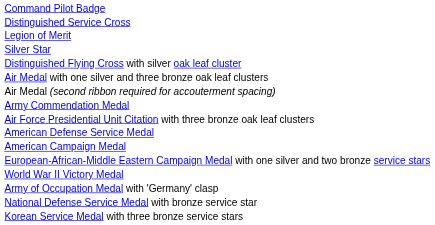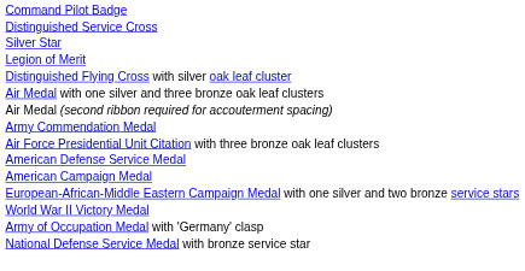 <table>
 <tr>
 <td></td>
 <td><a href='#'>Command Pilot Badge</a></td>
 </tr>
 <tr>
 <td></td>
 <td><a href='#'>Distinguished Service Cross</a></td>
 </tr>
 <tr>
 <td></td>
-<td><a href='#'>Legion of Merit</a></td>
+<td><a href='#'>Silver Star</a></td>
 </tr>
 <tr>
 <td></td>
-<td><a href='#'>Silver Star</a></td>
+<td><a href='#'>Legion of Merit</a></td>
 </tr>
 <tr>
 <td></td>
 <td><a href='#'>Distinguished Flying Cross</a> with silver <a href='#'>oak leaf cluster</a></td>
 </tr>
 <tr>
 <td></td>
 <td><a href='#'>Air Medal</a> with one silver and three bronze oak leaf clusters</td>
 </tr>
 <tr>
 <td></td>
 <td>Air Medal <em>(second ribbon required for accouterment spacing)</em></td>
 </tr>
 <tr>
 <td></td>
 <td><a href='#'>Army Commendation Medal</a></td>
 </tr>
 <tr>
 <td></td>
 <td><a href='#'>Air Force Presidential Unit Citation</a> with three bronze oak leaf clusters</td>
 </tr>
 <tr>
 <td></td>
 <td><a href='#'>American Defense Service Medal</a></td>
 </tr>
 <tr>
 <td></td>
 <td><a href='#'>American Campaign Medal</a></td>
 </tr>
 <tr>
 <td></td>
 <td><a href='#'>European-African-Middle Eastern Campaign Medal</a> with one silver and two bronze <a href='#'>service stars</a></td>
 </tr>
 <tr>
 <td></td>
 <td><a href='#'>World War II Victory Medal</a></td>
 </tr>
 <tr>
 <td></td>
 <td><a href='#'>Army of Occupation Medal</a> with 'Germany' clasp</td>
 </tr>
 <tr>
 <td></td>
 <td><a href='#'>National Defense Service Medal</a> with bronze service star</td>
 </tr>
 <tr>
-<td></td>
-<td><a href='#'>Korean Service Medal</a> with three bronze service stars</td>
-</tr>
-<tr>
 </tr>
 </table>
